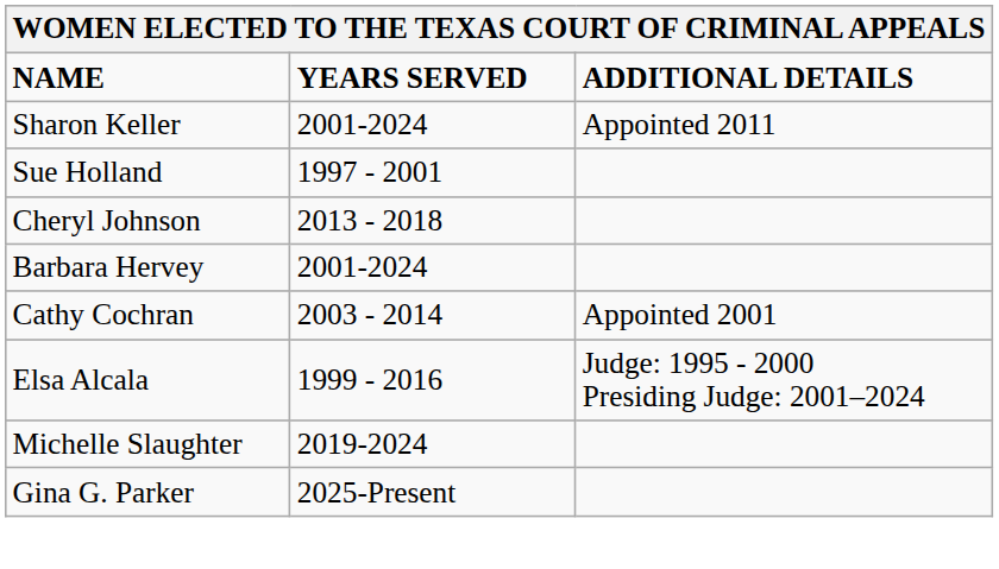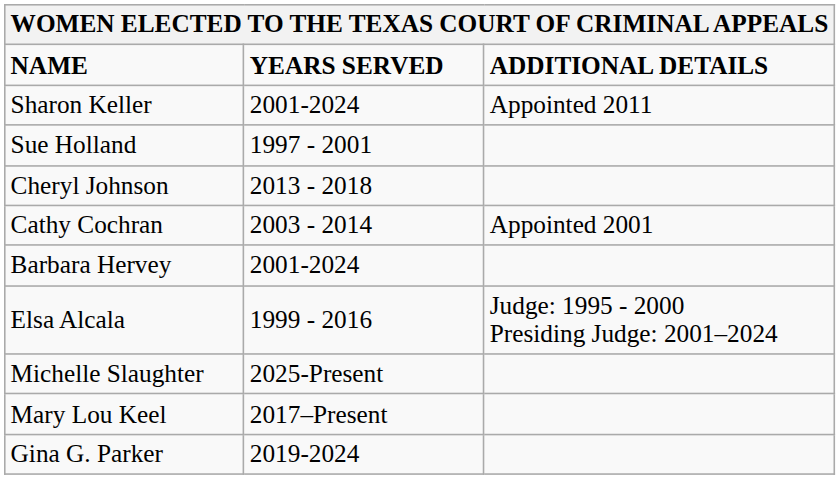 <table class="wikitable">
 <tr>
 <th colspan="3">WOMEN ELECTED TO THE TEXAS COURT OF CRIMINAL APPEALS</th>
 </tr>
 <tr>
 <td><strong>NAME</strong></td>
 <td><strong>YEARS SERVED</strong></td>
 <td><strong>ADDITIONAL DETAILS</strong></td>
 </tr>
 <tr>
 <td>Sharon Keller</td>
 <td>2001-2024</td>
 <td>Appointed 2011</td>
 </tr>
 <tr>
 <td>Sue Holland</td>
 <td>1997 - 2001</td>
 <td></td>
 </tr>
 <tr>
 <td>Cheryl Johnson</td>
 <td>2013 - 2018</td>
 <td></td>
 </tr>
 <tr>
+<td>Cathy Cochran</td>
+<td>2003 - 2014</td>
+<td>Appointed 2001</td>
+</tr>
+<tr>
 <td>Barbara Hervey</td>
 <td>2001-2024</td>
 <td></td>
-</tr>
-<tr>
-<td>Cathy Cochran</td>
-<td>2003 - 2014</td>
-<td>Appointed 2001</td>
 </tr>
 <tr>
 <td>Elsa Alcala</td>
 <td>1999 - 2016</td>
 <td>Judge: 1995 - 2000<br>Presiding Judge: 2001–2024</td>
 </tr>
 <tr>
 <td>Michelle Slaughter</td>
-<td>2019-2024</td>
+<td>2025-Present</td>
+<td></td>
+</tr>
+<tr>
+<td>Mary Lou Keel</td>
+<td>2017–Present</td>
 <td></td>
 </tr>
 <tr>
 <td>Gina G. Parker</td>
-<td>2025-Present</td>
+<td>2019-2024</td>
 <td></td>
 </tr>
 </table>
